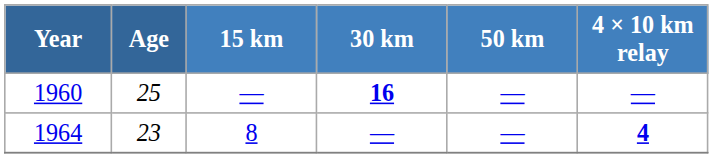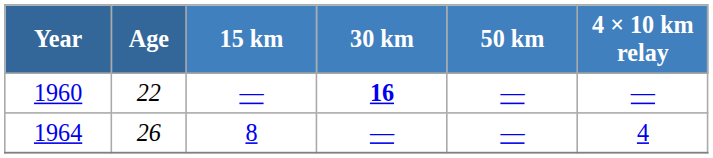 <table class="wikitable" style="font-size:95%; text-align:center; border:grey solid 1px; border-collapse:collapse; background:#ffffff;">
 <tr>
 <th style="background-color:#369; color:white; width:60px;"> Year </th>
 <th style="background-color:#369; color:white; width:40px;"> Age </th>
 <th style="background-color:#4180be; color:white; width:75px;"> 15 km </th>
 <th style="background-color:#4180be; color:white; width:75px;"> 30 km </th>
 <th style="background-color:#4180be; color:white; width:75px;"> 50 km </th>
 <th style="background-color:#4180be; color:white; width:75px;"> 4 × 10 km <br> relay </th>
 </tr>
 <tr>
 <td><a href='#'>1960</a></td>
-<td><em>25</em></td>
+<td><em>22</em></td>
 <td><a href='#'>—</a></td>
 <td><strong><a href='#'>16</a></strong></td>
 <td><a href='#'>—</a></td>
 <td><a href='#'>—</a></td>
 </tr>
 <tr>
 <td><a href='#'>1964</a></td>
-<td><em>23</em></td>
+<td><em>26</em></td>
 <td><a href='#'>8</a></td>
 <td><a href='#'>—</a></td>
 <td><a href='#'>—</a></td>
-<td><strong><a href='#'>4</a></strong></td>
+<td><a href='#'>4</a></td>
 </tr>
 <tr>
 </tr>
 </table>
